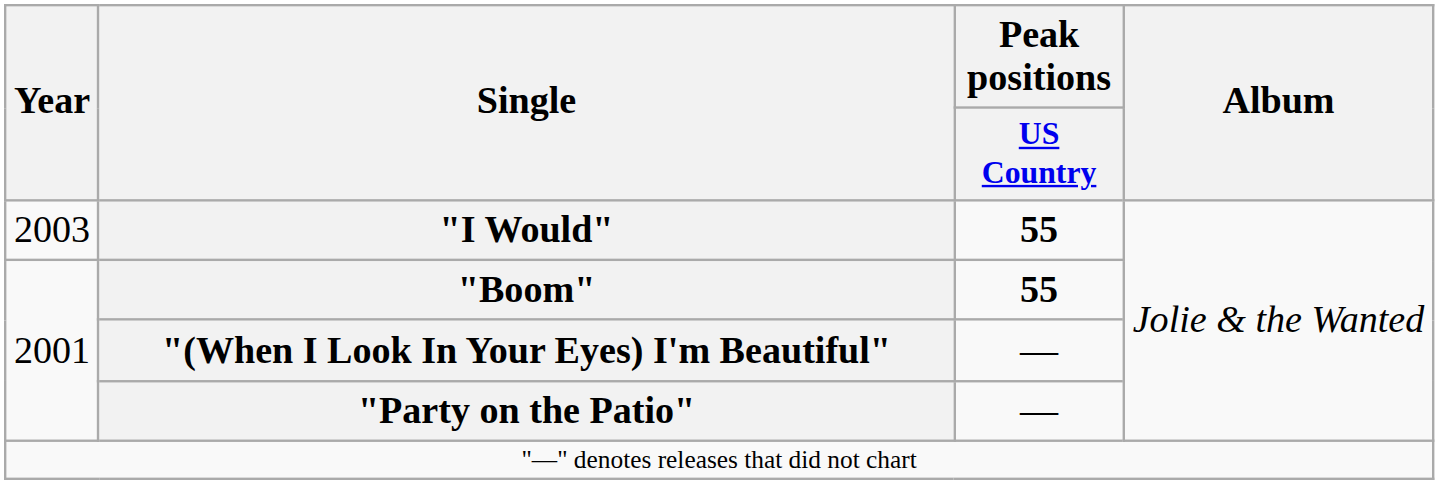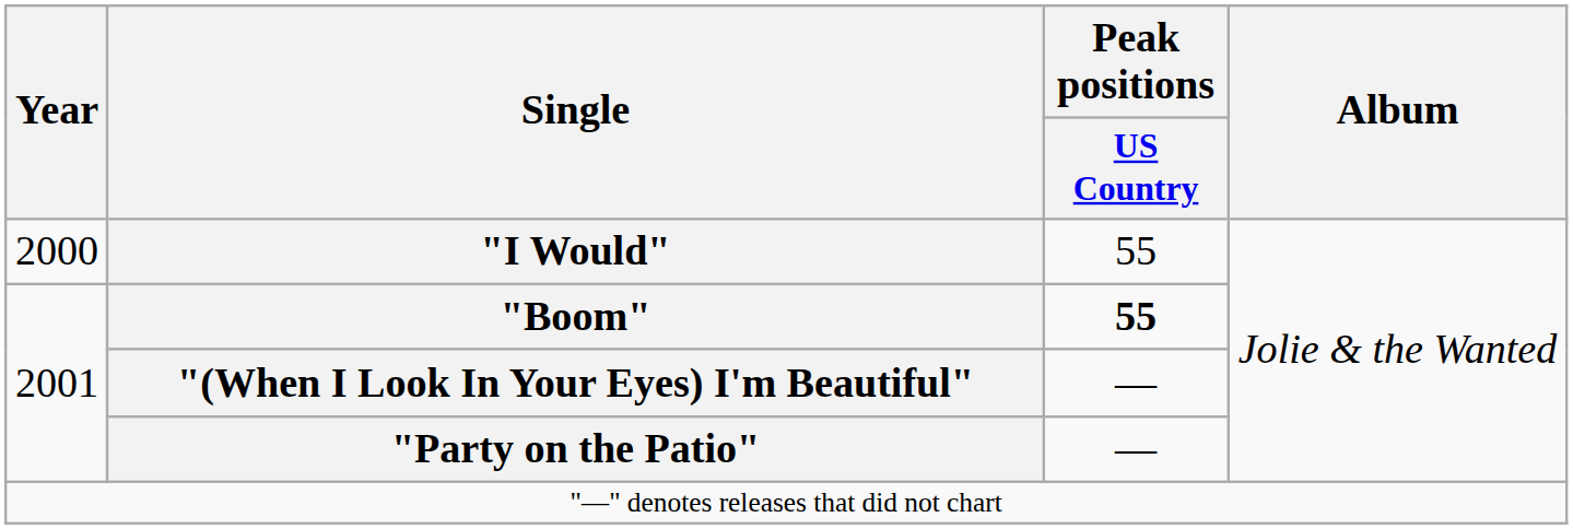 <table class="wikitable plainrowheaders" style="text-align:center;">
 <tr>
 <th rowspan="2">Year</th>
 <th rowspan="2" style="width:22em;">Single</th>
 <th>Peak positions</th>
 <th rowspan="2">Album</th>
 </tr>
 <tr style="font-size:smaller;">
 <th width="65"><a href='#'>US Country</a><br></th>
 </tr>
 <tr>
-<td>2003</td>
+<td>2000</td>
 <th scope="row">"I Would"</th>
-<td><strong>55</strong></td>
+<td>55</td>
 <td rowspan="4"><em>Jolie & the Wanted</em></td>
 </tr>
 <tr>
 <td rowspan="3">2001</td>
 <th scope="row">"Boom"</th>
 <td><strong>55</strong></td>
 </tr>
 <tr>
 <th scope="row">"(When I Look In Your Eyes) I'm Beautiful"</th>
 <td>—</td>
 </tr>
 <tr>
 <th scope="row">"Party on the Patio"</th>
 <td>—</td>
 </tr>
 <tr>
 <td colspan="4" style="font-size:8pt">"—" denotes releases that did not chart</td>
 </tr>
 </table>
